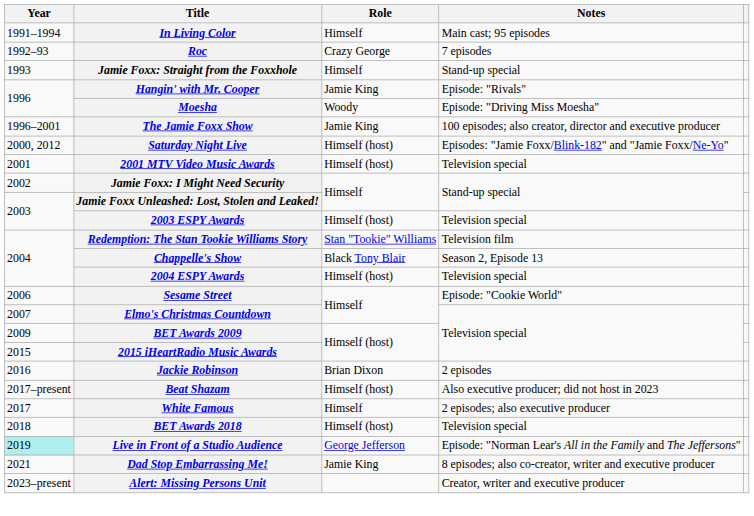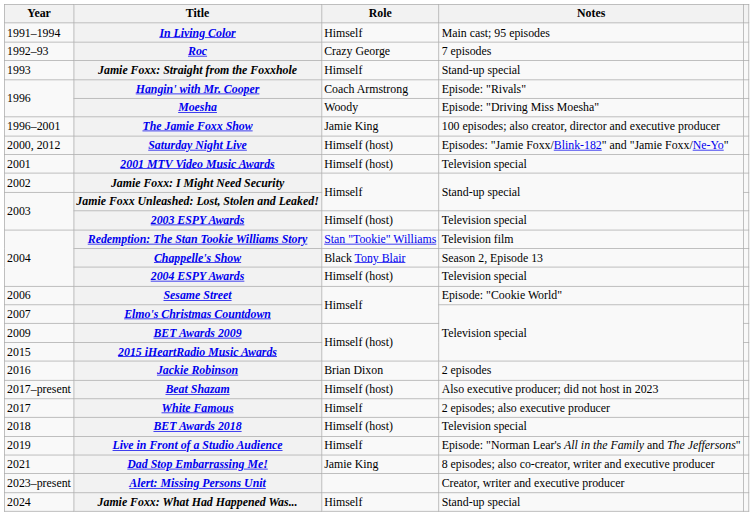 <table class="wikitable plainrowheaders sortable">
 <tr>
 <th>Year</th>
 <th>Title</th>
 <th>Role</th>
 <th class="unsortable">Notes</th>
 <th class="unsortable"></th>
 </tr>
 <tr>
 <td>1991–1994</td>
 <th scope="row"><em><a href='#'>In Living Color</a></em></th>
 <td>Himself</td>
 <td>Main cast; 95 episodes</td>
 <td style="text-align: center;"></td>
 </tr>
 <tr>
 <td>1992–93</td>
 <th scope="row"><em><a href='#'>Roc</a></em></th>
 <td>Crazy George</td>
 <td>7 episodes</td>
 <td style="text-align: center;"></td>
 </tr>
 <tr>
 <td>1993</td>
 <th scope="row"><em>Jamie Foxx: Straight from the Foxxhole</em></th>
 <td>Himself</td>
 <td>Stand-up special</td>
 <td style="text-align: center;"></td>
 </tr>
 <tr>
 <td rowspan="2">1996</td>
 <th scope="row"><em><a href='#'>Hangin' with Mr. Cooper</a></em></th>
-<td>Jamie King</td>
+<td>Coach Armstrong</td>
 <td>Episode: "Rivals"</td>
 <td style="text-align: center;"></td>
 </tr>
 <tr>
 <th scope="row"><em><a href='#'>Moesha</a></em></th>
 <td>Woody</td>
 <td>Episode: "Driving Miss Moesha"</td>
 <td style="text-align: center;"></td>
 </tr>
 <tr>
 <td>1996–2001</td>
 <th scope="row"><em><a href='#'>The Jamie Foxx Show</a></em></th>
 <td>Jamie King</td>
 <td>100 episodes; also creator, director and executive producer</td>
 <td style="text-align: center;"></td>
 </tr>
 <tr>
 <td>2000, 2012</td>
 <th scope="row"><em><a href='#'>Saturday Night Live</a></em></th>
 <td>Himself (host)</td>
 <td>Episodes: "Jamie Foxx/<a href='#'>Blink-182</a>" and "Jamie Foxx/<a href='#'>Ne-Yo</a>"</td>
 <td style="text-align: center;"></td>
 </tr>
 <tr>
 <td>2001</td>
 <th scope="row"><em><a href='#'>2001 MTV Video Music Awards</a></em></th>
 <td>Himself (host)</td>
 <td>Television special</td>
 <td style="text-align: center;"></td>
 </tr>
 <tr>
 <td>2002</td>
 <th scope="row"><em>Jamie Foxx: I Might Need Security</em></th>
 <td rowspan="2">Himself</td>
 <td rowspan="2">Stand-up special</td>
 <td style="text-align: center;"></td>
 </tr>
 <tr>
 <td rowspan="2">2003</td>
 <th scope="row"><em>Jamie Foxx Unleashed: Lost, Stolen and Leaked!</em></th>
 <td style="text-align: center;"></td>
 </tr>
 <tr>
 <th scope="row"><em><a href='#'>2003 ESPY Awards</a></em></th>
 <td>Himself (host)</td>
 <td>Television special</td>
 <td style="text-align: center;"></td>
 </tr>
 <tr>
 <td rowspan="3">2004</td>
 <th scope="row"><em><a href='#'>Redemption: The Stan Tookie Williams Story</a></em></th>
 <td><a href='#'>Stan "Tookie" Williams</a></td>
 <td>Television film</td>
 <td style="text-align: center;"></td>
 </tr>
 <tr>
 <th scope="row"><em><a href='#'>Chappelle's Show</a></em></th>
 <td>Black <a href='#'>Tony Blair</a></td>
 <td>Season 2, Episode 13</td>
 <td style="text-align: center;"></td>
 </tr>
 <tr>
 <th scope="row"><em><a href='#'>2004 ESPY Awards</a></em></th>
 <td>Himself (host)</td>
 <td>Television special</td>
 <td style="text-align: center;"></td>
 </tr>
 <tr>
 <td>2006</td>
 <th scope="row"><em><a href='#'>Sesame Street</a></em></th>
 <td rowspan="2">Himself</td>
 <td>Episode: "Cookie World"</td>
 <td style="text-align: center;"></td>
 </tr>
 <tr>
 <td>2007</td>
 <th scope="row"><em><a href='#'>Elmo's Christmas Countdown</a></em></th>
 <td rowspan="3">Television special</td>
 <td style="text-align: center;"></td>
 </tr>
 <tr>
 <td>2009</td>
 <th scope="row"><em><a href='#'>BET Awards 2009</a></em></th>
 <td rowspan="2">Himself (host)</td>
 <td style="text-align: center;"></td>
 </tr>
 <tr>
 <td>2015</td>
 <th scope="row"><em><a href='#'>2015 iHeartRadio Music Awards</a></em></th>
 <td style="text-align: center;"></td>
 </tr>
 <tr>
 <td>2016</td>
 <th scope="row"><em><a href='#'>Jackie Robinson</a></em></th>
 <td>Brian Dixon</td>
 <td>2 episodes</td>
 <td style="text-align: center;"></td>
 </tr>
 <tr>
 <td>2017–present</td>
 <th scope="row"><em><a href='#'>Beat Shazam</a></em></th>
 <td>Himself (host)</td>
 <td>Also executive producer; did not host in 2023</td>
 <td style="text-align: center;"></td>
 </tr>
 <tr>
 <td>2017</td>
 <th scope="row"><em><a href='#'>White Famous</a></em></th>
 <td>Himself</td>
 <td>2 episodes; also executive producer</td>
 <td style="text-align: center;"></td>
 </tr>
 <tr>
 <td>2018</td>
 <th scope="row"><em><a href='#'>BET Awards 2018</a></em></th>
 <td>Himself (host)</td>
 <td>Television special</td>
 <td style="text-align: center;"></td>
 </tr>
 <tr>
-<td style="background: paleturquoise;">2019</td>
+<td>2019</td>
 <th scope="row"><em><a href='#'>Live in Front of a Studio Audience</a></em></th>
-<td><a href='#'>George Jefferson</a></td>
+<td>Himself</td>
 <td>Episode: "Norman Lear's <em>All in the Family</em> and <em>The Jeffersons</em>"</td>
 <td style="text-align: center;"></td>
 </tr>
 <tr>
 <td>2021</td>
 <th scope="row"><em><a href='#'>Dad Stop Embarrassing Me!</a></em></th>
 <td>Jamie King</td>
 <td>8 episodes; also co-creator, writer and executive producer</td>
 <td style="text-align: center;"></td>
 </tr>
 <tr>
 <td>2023–present</td>
 <th scope="row"><em><a href='#'>Alert: Missing Persons Unit</a></em></th>
 <td></td>
 <td>Creator, writer and executive producer</td>
 <td style="text-align: center;"></td>
 </tr>
+<tr>
+<td>2024</td>
+<th scope="row"><em>Jamie Foxx: What Had Happened Was...</em></th>
+<td>Himself</td>
+<td>Stand-up special</td>
+<td style="text-align: center;"></td>
+</tr>
 </table>
